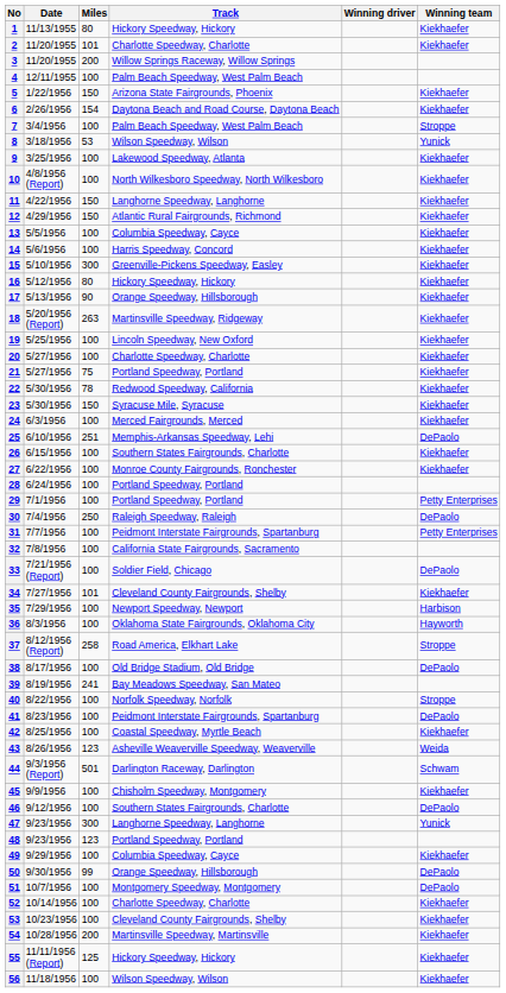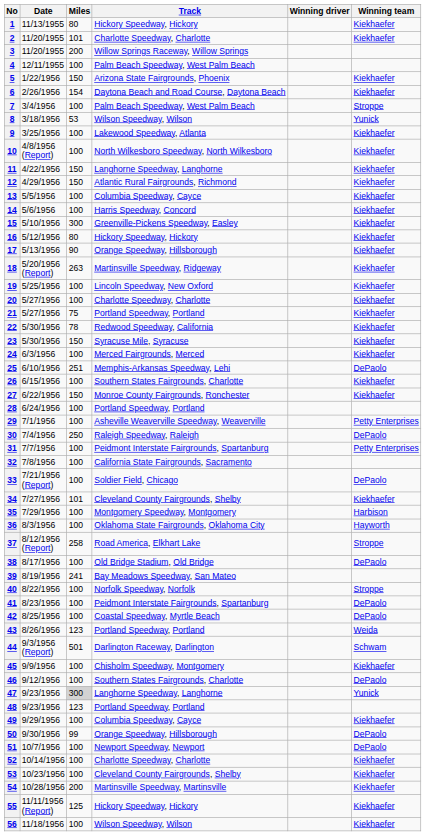 <table class="wikitable" style="font-size:85%">
 <tr>
 <th>No</th>
 <th>Date</th>
 <th>Miles</th>
 <th><a href='#'>Track</a></th>
 <th>Winning driver</th>
 <th>Winning team</th>
 </tr>
 <tr>
 <th><a href='#'>1</a></th>
 <td>11/13/1955</td>
 <td>80</td>
 <td><a href='#'>Hickory Speedway</a>, <a href='#'>Hickory</a></td>
 <td></td>
 <td><a href='#'>Kiekhaefer</a></td>
 </tr>
 <tr>
 <th><a href='#'>2</a></th>
 <td>11/20/1955</td>
 <td>101</td>
 <td><a href='#'>Charlotte Speedway</a>, <a href='#'>Charlotte</a></td>
 <td></td>
 <td><a href='#'>Kiekhaefer</a></td>
 </tr>
 <tr>
 <th><a href='#'>3</a></th>
 <td>11/20/1955</td>
 <td>200</td>
 <td><a href='#'>Willow Springs Raceway</a>, <a href='#'>Willow Springs</a></td>
 <td></td>
 <td></td>
 </tr>
 <tr>
 <th><a href='#'>4</a></th>
 <td>12/11/1955</td>
 <td>100</td>
 <td><a href='#'>Palm Beach Speedway</a>, <a href='#'>West Palm Beach</a></td>
 <td></td>
 <td></td>
 </tr>
 <tr>
 <th><a href='#'>5</a></th>
 <td>1/22/1956</td>
 <td>150</td>
 <td><a href='#'>Arizona State Fairgrounds</a>, <a href='#'>Phoenix</a></td>
 <td></td>
 <td><a href='#'>Kiekhaefer</a></td>
 </tr>
 <tr>
 <th><a href='#'>6</a></th>
 <td>2/26/1956</td>
 <td>154</td>
 <td><a href='#'>Daytona Beach and Road Course</a>, <a href='#'>Daytona Beach</a></td>
 <td></td>
 <td><a href='#'>Kiekhaefer</a></td>
 </tr>
 <tr>
 <th><a href='#'>7</a></th>
 <td>3/4/1956</td>
 <td>100</td>
 <td><a href='#'>Palm Beach Speedway</a>, <a href='#'>West Palm Beach</a></td>
 <td></td>
 <td><a href='#'>Stroppe</a></td>
 </tr>
 <tr>
 <th><a href='#'>8</a></th>
 <td>3/18/1956</td>
 <td>53</td>
 <td><a href='#'>Wilson Speedway</a>, <a href='#'>Wilson</a></td>
 <td></td>
 <td><a href='#'>Yunick</a></td>
 </tr>
 <tr>
 <th><a href='#'>9</a></th>
 <td>3/25/1956</td>
 <td>100</td>
 <td><a href='#'>Lakewood Speedway</a>, <a href='#'>Atlanta</a></td>
 <td></td>
 <td><a href='#'>Kiekhaefer</a></td>
 </tr>
 <tr>
 <th><a href='#'>10</a></th>
 <td>4/8/1956<br>(<a href='#'>Report</a>)</td>
 <td>100</td>
 <td><a href='#'>North Wilkesboro Speedway</a>, <a href='#'>North Wilkesboro</a></td>
 <td></td>
 <td><a href='#'>Kiekhaefer</a></td>
 </tr>
 <tr>
 <th><a href='#'>11</a></th>
 <td>4/22/1956</td>
 <td>150</td>
 <td><a href='#'>Langhorne Speedway</a>, <a href='#'>Langhorne</a></td>
 <td></td>
 <td><a href='#'>Kiekhaefer</a></td>
 </tr>
 <tr>
 <th><a href='#'>12</a></th>
 <td>4/29/1956</td>
 <td>150</td>
 <td><a href='#'>Atlantic Rural Fairgrounds</a>, <a href='#'>Richmond</a></td>
 <td></td>
 <td><a href='#'>Kiekhaefer</a></td>
 </tr>
 <tr>
 <th><a href='#'>13</a></th>
 <td>5/5/1956</td>
 <td>100</td>
 <td><a href='#'>Columbia Speedway</a>, <a href='#'>Cayce</a></td>
 <td></td>
 <td><a href='#'>Kiekhaefer</a></td>
 </tr>
 <tr>
 <th><a href='#'>14</a></th>
 <td>5/6/1956</td>
 <td>100</td>
 <td><a href='#'>Harris Speedway</a>, <a href='#'>Concord</a></td>
 <td></td>
 <td><a href='#'>Kiekhaefer</a></td>
 </tr>
 <tr>
 <th><a href='#'>15</a></th>
 <td>5/10/1956</td>
 <td>300</td>
 <td><a href='#'>Greenville-Pickens Speedway</a>, <a href='#'>Easley</a></td>
 <td></td>
 <td><a href='#'>Kiekhaefer</a></td>
 </tr>
 <tr>
 <th><a href='#'>16</a></th>
 <td>5/12/1956</td>
 <td>80</td>
 <td><a href='#'>Hickory Speedway</a>, <a href='#'>Hickory</a></td>
 <td></td>
 <td><a href='#'>Kiekhaefer</a></td>
 </tr>
 <tr>
 <th><a href='#'>17</a></th>
 <td>5/13/1956</td>
 <td>90</td>
 <td><a href='#'>Orange Speedway</a>, <a href='#'>Hillsborough</a></td>
 <td></td>
 <td><a href='#'>Kiekhaefer</a></td>
 </tr>
 <tr>
 <th><a href='#'>18</a></th>
 <td>5/20/1956<br>(<a href='#'>Report</a>)</td>
 <td>263</td>
 <td><a href='#'>Martinsville Speedway</a>, <a href='#'>Ridgeway</a></td>
 <td></td>
 <td><a href='#'>Kiekhaefer</a></td>
 </tr>
 <tr>
 <th><a href='#'>19</a></th>
 <td>5/25/1956</td>
 <td>100</td>
 <td><a href='#'>Lincoln Speedway</a>, <a href='#'>New Oxford</a></td>
 <td></td>
 <td><a href='#'>Kiekhaefer</a></td>
 </tr>
 <tr>
 <th><a href='#'>20</a></th>
 <td>5/27/1956</td>
 <td>100</td>
 <td><a href='#'>Charlotte Speedway</a>, <a href='#'>Charlotte</a></td>
 <td></td>
 <td><a href='#'>Kiekhaefer</a></td>
 </tr>
 <tr>
 <th><a href='#'>21</a></th>
 <td>5/27/1956</td>
 <td>75</td>
 <td><a href='#'>Portland Speedway</a>, <a href='#'>Portland</a></td>
 <td></td>
 <td><a href='#'>Kiekhaefer</a></td>
 </tr>
 <tr>
 <th><a href='#'>22</a></th>
 <td>5/30/1956</td>
 <td>78</td>
 <td><a href='#'>Redwood Speedway</a>, <a href='#'>California</a></td>
 <td></td>
 <td><a href='#'>Kiekhaefer</a></td>
 </tr>
 <tr>
 <th><a href='#'>23</a></th>
 <td>5/30/1956</td>
 <td>150</td>
 <td><a href='#'>Syracuse Mile</a>, <a href='#'>Syracuse</a></td>
 <td></td>
 <td><a href='#'>Kiekhaefer</a></td>
 </tr>
 <tr>
 <th><a href='#'>24</a></th>
 <td>6/3/1956</td>
 <td>100</td>
 <td><a href='#'>Merced Fairgrounds</a>, <a href='#'>Merced</a></td>
 <td></td>
 <td><a href='#'>Kiekhaefer</a></td>
 </tr>
 <tr>
 <th><a href='#'>25</a></th>
 <td>6/10/1956</td>
 <td>251</td>
 <td><a href='#'>Memphis-Arkansas Speedway</a>, <a href='#'>Lehi</a></td>
 <td></td>
 <td><a href='#'>DePaolo</a></td>
 </tr>
 <tr>
 <th><a href='#'>26</a></th>
 <td>6/15/1956</td>
 <td>100</td>
 <td><a href='#'>Southern States Fairgrounds</a>, <a href='#'>Charlotte</a></td>
 <td></td>
 <td><a href='#'>Kiekhaefer</a></td>
 </tr>
 <tr>
 <th><a href='#'>27</a></th>
 <td>6/22/1956</td>
-<td>100</td>
+<td>150</td>
 <td><a href='#'>Monroe County Fairgrounds</a>, <a href='#'>Ronchester</a></td>
 <td></td>
 <td><a href='#'>Kiekhaefer</a></td>
 </tr>
 <tr>
 <th><a href='#'>28</a></th>
 <td>6/24/1956</td>
 <td>100</td>
 <td><a href='#'>Portland Speedway</a>, <a href='#'>Portland</a></td>
 <td></td>
 <td></td>
 </tr>
 <tr>
 <th><a href='#'>29</a></th>
 <td>7/1/1956</td>
 <td>100</td>
-<td><a href='#'>Portland Speedway</a>, <a href='#'>Portland</a></td>
+<td><a href='#'>Asheville Weaverville Speedway</a>, <a href='#'>Weaverville</a></td>
 <td></td>
 <td><a href='#'>Petty Enterprises</a></td>
 </tr>
 <tr>
 <th><a href='#'>30</a></th>
 <td>7/4/1956</td>
 <td>250</td>
 <td><a href='#'>Raleigh Speedway</a>, <a href='#'>Raleigh</a></td>
 <td></td>
 <td><a href='#'>DePaolo</a></td>
 </tr>
 <tr>
 <th><a href='#'>31</a></th>
 <td>7/7/1956</td>
 <td>100</td>
 <td><a href='#'>Peidmont Interstate Fairgrounds</a>, <a href='#'>Spartanburg</a></td>
 <td></td>
 <td><a href='#'>Petty Enterprises</a></td>
 </tr>
 <tr>
 <th><a href='#'>32</a></th>
 <td>7/8/1956</td>
 <td>100</td>
 <td><a href='#'>California State Fairgrounds</a>, <a href='#'>Sacramento</a></td>
 <td></td>
 <td></td>
 </tr>
 <tr>
 <th><a href='#'>33</a></th>
 <td>7/21/1956<br>(<a href='#'>Report</a>)</td>
 <td>100</td>
 <td><a href='#'>Soldier Field</a>, <a href='#'>Chicago</a></td>
 <td></td>
 <td><a href='#'>DePaolo</a></td>
 </tr>
 <tr>
 <th><a href='#'>34</a></th>
 <td>7/27/1956</td>
 <td>101</td>
 <td><a href='#'>Cleveland County Fairgrounds</a>, <a href='#'>Shelby</a></td>
 <td></td>
 <td><a href='#'>Kiekhaefer</a></td>
 </tr>
 <tr>
 <th><a href='#'>35</a></th>
 <td>7/29/1956</td>
 <td>100</td>
-<td><a href='#'>Newport Speedway</a>, <a href='#'>Newport</a></td>
+<td><a href='#'>Montgomery Speedway</a>, <a href='#'>Montgomery</a></td>
 <td></td>
 <td><a href='#'>Harbison</a></td>
 </tr>
 <tr>
 <th><a href='#'>36</a></th>
 <td>8/3/1956</td>
 <td>100</td>
 <td><a href='#'>Oklahoma State Fairgrounds</a>, <a href='#'>Oklahoma City</a></td>
 <td></td>
 <td><a href='#'>Hayworth</a></td>
 </tr>
 <tr>
 <th><a href='#'>37</a></th>
 <td>8/12/1956<br>(<a href='#'>Report</a>)</td>
 <td>258</td>
 <td><a href='#'>Road America</a>, <a href='#'>Elkhart Lake</a></td>
 <td></td>
 <td><a href='#'>Stroppe</a></td>
 </tr>
 <tr>
 <th><a href='#'>38</a></th>
 <td>8/17/1956</td>
 <td>100</td>
 <td><a href='#'>Old Bridge Stadium</a>, <a href='#'>Old Bridge</a></td>
 <td></td>
 <td><a href='#'>DePaolo</a></td>
 </tr>
 <tr>
 <th><a href='#'>39</a></th>
 <td>8/19/1956</td>
 <td>241</td>
 <td><a href='#'>Bay Meadows Speedway</a>, <a href='#'>San Mateo</a></td>
 <td></td>
 <td></td>
 </tr>
 <tr>
 <th><a href='#'>40</a></th>
 <td>8/22/1956</td>
 <td>100</td>
 <td><a href='#'>Norfolk Speedway</a>, <a href='#'>Norfolk</a></td>
 <td></td>
 <td><a href='#'>Stroppe</a></td>
 </tr>
 <tr>
 <th><a href='#'>41</a></th>
 <td>8/23/1956</td>
 <td>100</td>
 <td><a href='#'>Peidmont Interstate Fairgrounds</a>, <a href='#'>Spartanburg</a></td>
 <td></td>
 <td><a href='#'>DePaolo</a></td>
 </tr>
 <tr>
 <th><a href='#'>42</a></th>
 <td>8/25/1956</td>
 <td>100</td>
 <td><a href='#'>Coastal Speedway</a>, <a href='#'>Myrtle Beach</a></td>
 <td></td>
-<td><a href='#'>Kiekhaefer</a></td>
+<td><a href='#'>DePaolo</a></td>
 </tr>
 <tr>
 <th><a href='#'>43</a></th>
 <td>8/26/1956</td>
 <td>123</td>
-<td><a href='#'>Asheville Weaverville Speedway</a>, <a href='#'>Weaverville</a></td>
+<td><a href='#'>Portland Speedway</a>, <a href='#'>Portland</a></td>
 <td></td>
 <td><a href='#'>Weida</a></td>
 </tr>
 <tr>
 <th><a href='#'>44</a></th>
 <td>9/3/1956<br>(<a href='#'>Report</a>)</td>
 <td>501</td>
 <td><a href='#'>Darlington Raceway</a>, <a href='#'>Darlington</a></td>
 <td></td>
 <td><a href='#'>Schwam</a></td>
 </tr>
 <tr>
 <th><a href='#'>45</a></th>
 <td>9/9/1956</td>
 <td>100</td>
 <td><a href='#'>Chisholm Speedway</a>, <a href='#'>Montgomery</a></td>
 <td></td>
 <td><a href='#'>Kiekhaefer</a></td>
 </tr>
 <tr>
 <th><a href='#'>46</a></th>
 <td>9/12/1956</td>
 <td>100</td>
 <td><a href='#'>Southern States Fairgrounds</a>, <a href='#'>Charlotte</a></td>
 <td></td>
 <td><a href='#'>DePaolo</a></td>
 </tr>
 <tr>
 <th><a href='#'>47</a></th>
 <td>9/23/1956</td>
-<td>300</td>
+<td style="background: lightgrey;">300</td>
 <td><a href='#'>Langhorne Speedway</a>, <a href='#'>Langhorne</a></td>
 <td></td>
 <td><a href='#'>Yunick</a></td>
 </tr>
 <tr>
 <th><a href='#'>48</a></th>
 <td>9/23/1956</td>
 <td>123</td>
 <td><a href='#'>Portland Speedway</a>, <a href='#'>Portland</a></td>
 <td></td>
 <td></td>
 </tr>
 <tr>
 <th><a href='#'>49</a></th>
 <td>9/29/1956</td>
 <td>100</td>
 <td><a href='#'>Columbia Speedway</a>, <a href='#'>Cayce</a></td>
 <td></td>
 <td><a href='#'>Kiekhaefer</a></td>
 </tr>
 <tr>
 <th><a href='#'>50</a></th>
 <td>9/30/1956</td>
 <td>99</td>
 <td><a href='#'>Orange Speedway</a>, <a href='#'>Hillsborough</a></td>
 <td></td>
 <td><a href='#'>DePaolo</a></td>
 </tr>
 <tr>
 <th><a href='#'>51</a></th>
 <td>10/7/1956</td>
 <td>100</td>
-<td><a href='#'>Montgomery Speedway</a>, <a href='#'>Montgomery</a></td>
+<td><a href='#'>Newport Speedway</a>, <a href='#'>Newport</a></td>
 <td></td>
 <td><a href='#'>DePaolo</a></td>
 </tr>
 <tr>
 <th><a href='#'>52</a></th>
 <td>10/14/1956</td>
 <td>100</td>
 <td><a href='#'>Charlotte Speedway</a>, <a href='#'>Charlotte</a></td>
 <td></td>
 <td><a href='#'>Kiekhaefer</a></td>
 </tr>
 <tr>
 <th><a href='#'>53</a></th>
 <td>10/23/1956</td>
 <td>100</td>
 <td><a href='#'>Cleveland County Fairgrounds</a>, <a href='#'>Shelby</a></td>
 <td></td>
 <td><a href='#'>Kiekhaefer</a></td>
 </tr>
 <tr>
 <th><a href='#'>54</a></th>
 <td>10/28/1956</td>
 <td>200</td>
 <td><a href='#'>Martinsville Speedway</a>, <a href='#'>Martinsville</a></td>
 <td></td>
 <td><a href='#'>Kiekhaefer</a></td>
 </tr>
 <tr>
 <th><a href='#'>55</a></th>
 <td>11/11/1956<br>(<a href='#'>Report</a>)</td>
 <td>125</td>
 <td><a href='#'>Hickory Speedway</a>, <a href='#'>Hickory</a></td>
 <td></td>
 <td><a href='#'>Kiekhaefer</a></td>
 </tr>
 <tr>
 <th><a href='#'>56</a></th>
 <td>11/18/1956</td>
 <td>100</td>
 <td><a href='#'>Wilson Speedway</a>, <a href='#'>Wilson</a></td>
 <td></td>
 <td><a href='#'>Kiekhaefer</a></td>
 </tr>
 </table>
